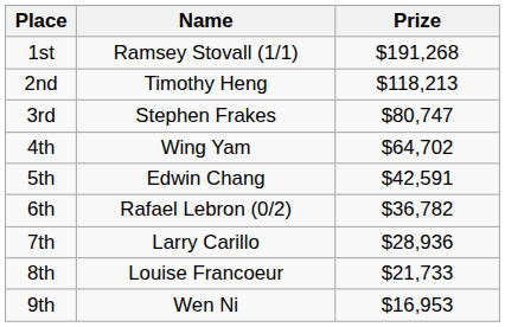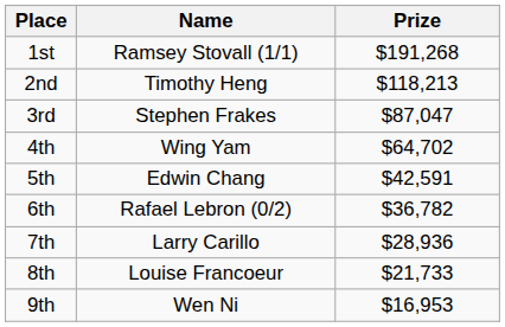 <table class="wikitable">
 <tr>
 <th width="50">Place</th>
 <th width="200">Name</th>
 <th width="125">Prize</th>
 </tr>
 <tr>
 <td align = "center">1st</td>
 <td align = "center"> Ramsey Stovall (1/1)</td>
 <td align = "center">$191,268</td>
 </tr>
 <tr>
 <td align = "center">2nd</td>
 <td align = "center"> Timothy Heng</td>
 <td align = "center">$118,213</td>
 </tr>
 <tr>
 <td align = "center">3rd</td>
 <td align = "center"> Stephen Frakes</td>
-<td align = "center">$80,747</td>
+<td align = "center">$87,047</td>
 </tr>
 <tr>
 <td align = "center">4th</td>
 <td align = "center"> Wing Yam</td>
 <td align = "center">$64,702</td>
 </tr>
 <tr>
 <td align = "center">5th</td>
 <td align = "center"> Edwin Chang</td>
 <td align = "center">$42,591</td>
 </tr>
 <tr>
 <td align = "center">6th</td>
 <td align = "center"> Rafael Lebron (0/2)</td>
 <td align = "center">$36,782</td>
 </tr>
 <tr>
 <td align = "center">7th</td>
 <td align = "center"> Larry Carillo</td>
 <td align = "center">$28,936</td>
 </tr>
 <tr>
 <td align = "center">8th</td>
 <td align = "center"> Louise Francoeur</td>
 <td align = "center">$21,733</td>
 </tr>
 <tr>
 <td align = "center">9th</td>
 <td align = "center"> Wen Ni</td>
 <td align = "center">$16,953</td>
 </tr>
 </table>
